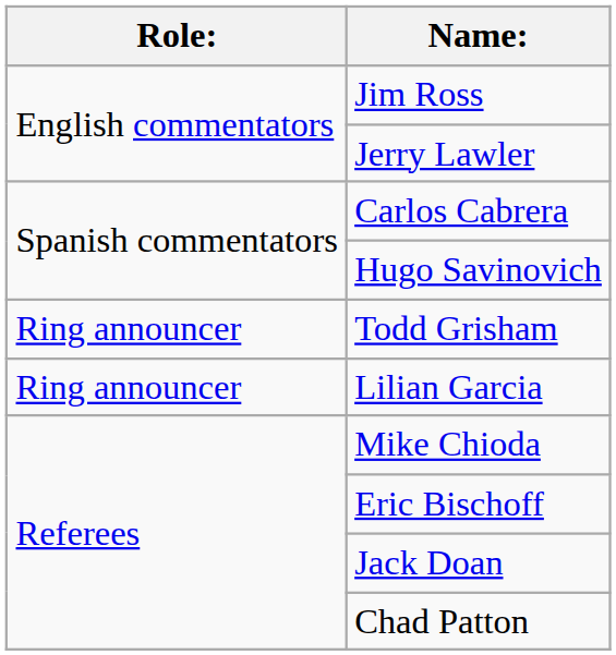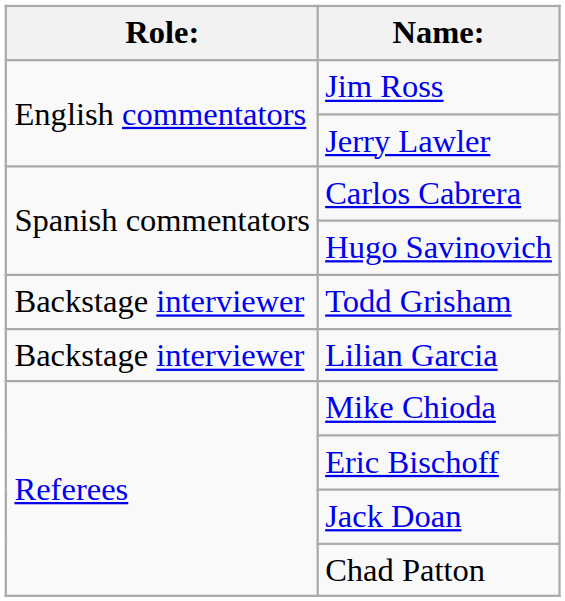 <table class=wikitable style="font-size:90%; margin: 0.5em 0 0.5em 1em; float: right; clear: right;">
 <tr>
 <th>Role:</th>
 <th>Name:</th>
 </tr>
 <tr>
 <td rowspan=2>English <a href='#'>commentators</a></td>
 <td><a href='#'>Jim Ross</a></td>
 </tr>
 <tr>
 <td><a href='#'>Jerry Lawler</a></td>
 </tr>
 <tr>
 <td rowspan=2>Spanish commentators</td>
 <td><a href='#'>Carlos Cabrera</a></td>
 </tr>
 <tr>
 <td><a href='#'>Hugo Savinovich</a></td>
 </tr>
 <tr>
-<td><a href='#'>Ring announcer</a></td>
+<td>Backstage <a href='#'>interviewer</a></td>
 <td><a href='#'>Todd Grisham</a></td>
 </tr>
 <tr>
-<td><a href='#'>Ring announcer</a></td>
+<td>Backstage <a href='#'>interviewer</a></td>
 <td><a href='#'>Lilian Garcia</a></td>
 </tr>
 <tr>
 <td rowspan=4><a href='#'>Referees</a></td>
 <td><a href='#'>Mike Chioda</a></td>
 </tr>
 <tr>
 <td><a href='#'>Eric Bischoff</a></td>
 </tr>
 <tr>
 <td><a href='#'>Jack Doan</a></td>
 </tr>
 <tr>
 <td>Chad Patton</td>
 </tr>
 </table>
